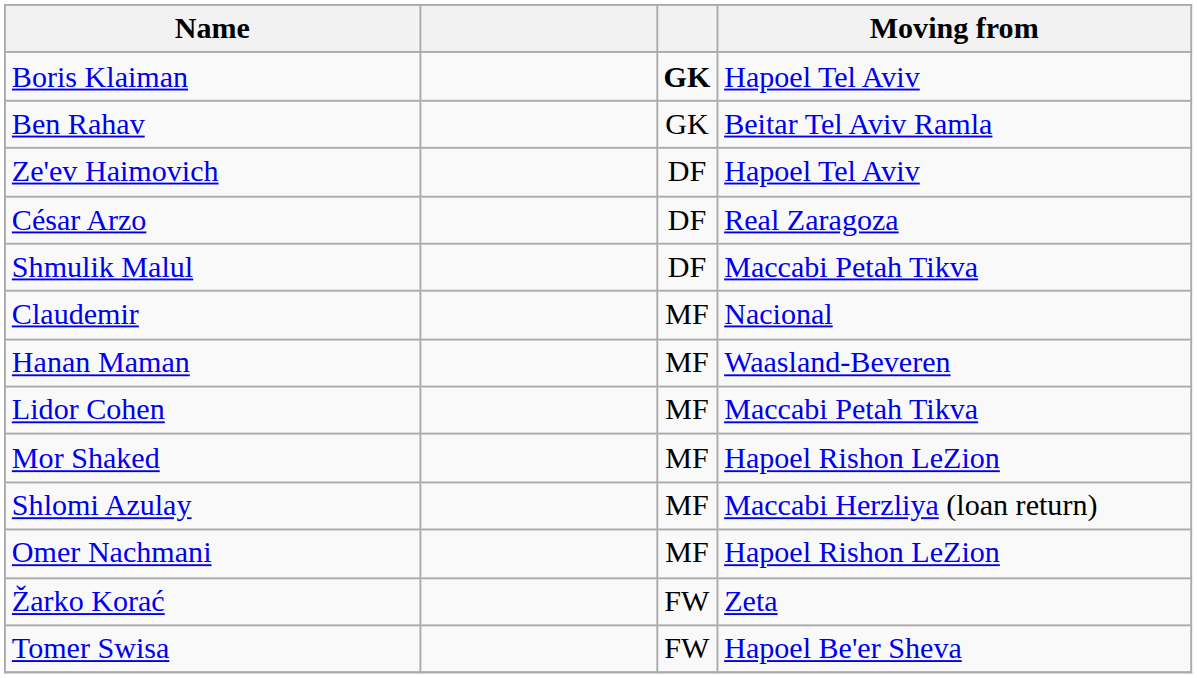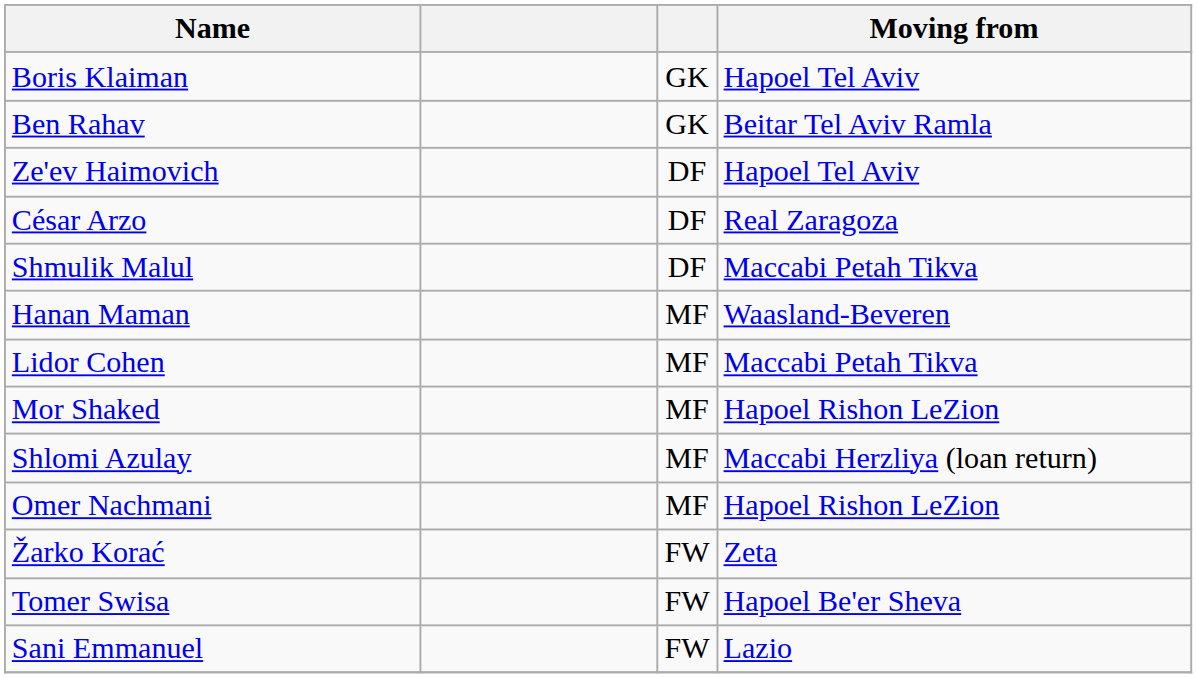 <table class="wikitable" style="text-align: center; width:50%">
 <tr>
 <th width=35% align="center">Name</th>
 <th width=20% align="center"></th>
 <th width=5% align="center"></th>
 <th width=50% align="center">Moving from</th>
 </tr>
 <tr>
 <td align=left><a href='#'>Boris Klaiman</a></td>
 <td></td>
-<td><strong>GK</strong></td>
+<td>GK</td>
 <td align=left> <a href='#'>Hapoel Tel Aviv</a></td>
 </tr>
 <tr>
 <td align=left><a href='#'>Ben Rahav</a></td>
 <td></td>
 <td>GK</td>
 <td align=left> <a href='#'>Beitar Tel Aviv Ramla</a></td>
 </tr>
 <tr>
 <td align=left><a href='#'>Ze'ev Haimovich</a></td>
 <td></td>
 <td>DF</td>
 <td align=left> <a href='#'>Hapoel Tel Aviv</a></td>
 </tr>
 <tr>
 <td align=left><a href='#'>César Arzo</a></td>
 <td></td>
 <td>DF</td>
 <td align=left> <a href='#'>Real Zaragoza</a></td>
 </tr>
 <tr>
 <td align=left><a href='#'>Shmulik Malul</a></td>
 <td></td>
 <td>DF</td>
 <td align=left> <a href='#'>Maccabi Petah Tikva</a></td>
-</tr>
-<tr>
-<td align=left><a href='#'>Claudemir</a></td>
-<td></td>
-<td>MF</td>
-<td align=left> <a href='#'>Nacional</a></td>
 </tr>
 <tr>
 <td align=left><a href='#'>Hanan Maman</a></td>
 <td></td>
 <td>MF</td>
 <td align=left> <a href='#'>Waasland-Beveren</a></td>
 </tr>
 <tr>
 <td align=left><a href='#'>Lidor Cohen</a></td>
 <td></td>
 <td>MF</td>
 <td align=left> <a href='#'>Maccabi Petah Tikva</a></td>
 </tr>
 <tr>
 <td align=left><a href='#'>Mor Shaked</a></td>
 <td></td>
 <td>MF</td>
 <td align=left> <a href='#'>Hapoel Rishon LeZion</a></td>
 </tr>
 <tr>
 <td align=left><a href='#'>Shlomi Azulay</a></td>
 <td></td>
 <td>MF</td>
 <td align=left> <a href='#'>Maccabi Herzliya</a> (loan return)</td>
 </tr>
 <tr>
 <td align=left><a href='#'>Omer Nachmani</a></td>
 <td></td>
 <td>MF</td>
 <td align=left> <a href='#'>Hapoel Rishon LeZion</a></td>
 </tr>
 <tr>
 <td align=left><a href='#'>Žarko Korać</a></td>
 <td></td>
 <td>FW</td>
 <td align=left> <a href='#'>Zeta</a></td>
 </tr>
 <tr>
 <td align=left><a href='#'>Tomer Swisa</a></td>
 <td></td>
 <td>FW</td>
 <td align=left> <a href='#'>Hapoel Be'er Sheva</a></td>
 </tr>
 <tr>
+<td align=left><a href='#'>Sani Emmanuel</a></td>
+<td></td>
+<td>FW</td>
+<td align=left> <a href='#'>Lazio</a></td>
+</tr>
+<tr>
 </tr>
 </table>
